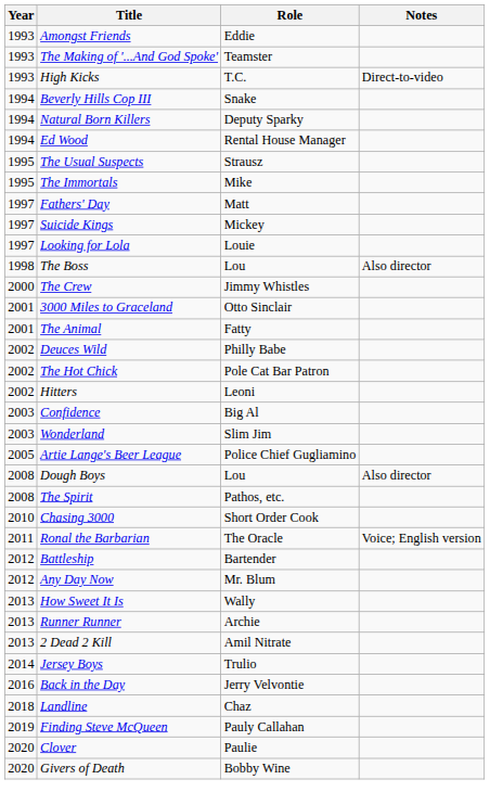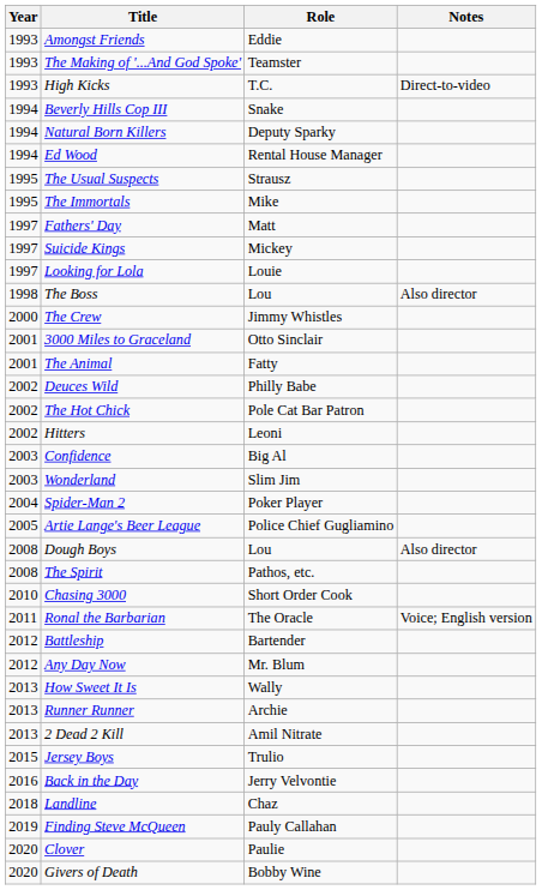 <table class="wikitable sortable">
 <tr>
 <th>Year</th>
 <th>Title</th>
 <th>Role</th>
 <th>Notes</th>
 </tr>
 <tr>
 <td>1993</td>
 <td><em><a href='#'>Amongst Friends</a></em></td>
 <td>Eddie</td>
 <td></td>
 </tr>
 <tr>
 <td>1993</td>
 <td><em><a href='#'>The Making of '...And God Spoke'</a></em></td>
 <td>Teamster</td>
 <td></td>
 </tr>
 <tr>
 <td>1993</td>
 <td><em>High Kicks</em></td>
 <td>T.C.</td>
 <td>Direct-to-video</td>
 </tr>
 <tr>
 <td>1994</td>
 <td><em><a href='#'>Beverly Hills Cop III</a></em></td>
 <td>Snake</td>
 <td></td>
 </tr>
 <tr>
 <td>1994</td>
 <td><em><a href='#'>Natural Born Killers</a></em></td>
 <td>Deputy Sparky</td>
 <td></td>
 </tr>
 <tr>
 <td>1994</td>
 <td><a href='#'><em>Ed Wood</em></a></td>
 <td>Rental House Manager</td>
 <td></td>
 </tr>
 <tr>
 <td>1995</td>
 <td><em><a href='#'>The Usual Suspects</a></em></td>
 <td>Strausz</td>
 <td></td>
 </tr>
 <tr>
 <td>1995</td>
 <td><a href='#'><em>The Immortals</em></a></td>
 <td>Mike</td>
 <td></td>
 </tr>
 <tr>
 <td>1997</td>
 <td><a href='#'><em>Fathers' Day</em></a></td>
 <td>Matt</td>
 <td></td>
 </tr>
 <tr>
 <td>1997</td>
 <td><em><a href='#'>Suicide Kings</a></em></td>
 <td>Mickey</td>
 <td></td>
 </tr>
 <tr>
 <td>1997</td>
 <td><em><a href='#'>Looking for Lola</a></em></td>
 <td>Louie</td>
 <td></td>
 </tr>
 <tr>
 <td>1998</td>
 <td><em>The Boss</em></td>
 <td>Lou</td>
 <td>Also director</td>
 </tr>
 <tr>
 <td>2000</td>
 <td><a href='#'><em>The Crew</em></a></td>
 <td>Jimmy Whistles</td>
 <td></td>
 </tr>
 <tr>
 <td>2001</td>
 <td><em><a href='#'>3000 Miles to Graceland</a></em></td>
 <td>Otto Sinclair</td>
 <td></td>
 </tr>
 <tr>
 <td>2001</td>
 <td><em><a href='#'>The Animal</a></em></td>
 <td>Fatty</td>
 <td></td>
 </tr>
 <tr>
 <td>2002</td>
 <td><em><a href='#'>Deuces Wild</a></em></td>
 <td>Philly Babe</td>
 <td></td>
 </tr>
 <tr>
 <td>2002</td>
 <td><em><a href='#'>The Hot Chick</a></em></td>
 <td>Pole Cat Bar Patron</td>
 <td></td>
 </tr>
 <tr>
 <td>2002</td>
 <td><em>Hitters</em></td>
 <td>Leoni</td>
 <td></td>
 </tr>
 <tr>
 <td>2003</td>
 <td><a href='#'><em>Confidence</em></a></td>
 <td>Big Al</td>
 <td></td>
 </tr>
 <tr>
 <td>2003</td>
 <td><a href='#'><em>Wonderland</em></a></td>
 <td>Slim Jim</td>
 <td></td>
 </tr>
 <tr>
+<td>2004</td>
+<td><em><a href='#'>Spider-Man 2</a></em></td>
+<td>Poker Player</td>
+<td></td>
+</tr>
+<tr>
 <td>2005</td>
 <td><em><a href='#'>Artie Lange's Beer League</a></em></td>
 <td>Police Chief Gugliamino</td>
 <td></td>
 </tr>
 <tr>
 <td>2008</td>
 <td><em>Dough Boys</em></td>
 <td>Lou</td>
 <td>Also director</td>
 </tr>
 <tr>
 <td>2008</td>
 <td><a href='#'><em>The Spirit</em></a></td>
 <td>Pathos, etc.</td>
 <td></td>
 </tr>
 <tr>
 <td>2010</td>
 <td><em><a href='#'>Chasing 3000</a></em></td>
 <td>Short Order Cook</td>
 <td></td>
 </tr>
 <tr>
 <td>2011</td>
 <td><em><a href='#'>Ronal the Barbarian</a></em></td>
 <td>The Oracle</td>
 <td>Voice; English version</td>
 </tr>
 <tr>
 <td>2012</td>
 <td><a href='#'><em>Battleship</em></a></td>
 <td>Bartender</td>
 <td></td>
 </tr>
 <tr>
 <td>2012</td>
 <td><a href='#'><em>Any Day Now</em></a></td>
 <td>Mr. Blum</td>
 <td></td>
 </tr>
 <tr>
 <td>2013</td>
 <td><a href='#'><em>How Sweet It Is</em></a></td>
 <td>Wally</td>
 <td></td>
 </tr>
 <tr>
 <td>2013</td>
 <td><em><a href='#'>Runner Runner</a></em></td>
 <td>Archie</td>
 <td></td>
 </tr>
 <tr>
 <td>2013</td>
 <td><em>2 Dead 2 Kill</em></td>
 <td>Amil Nitrate</td>
 <td></td>
 </tr>
 <tr>
-<td>2014</td>
+<td>2015</td>
 <td><a href='#'><em>Jersey Boys</em></a></td>
 <td>Trulio</td>
 <td></td>
 </tr>
 <tr>
 <td>2016</td>
 <td><a href='#'><em>Back in the Day</em></a></td>
 <td>Jerry Velvontie</td>
 <td></td>
 </tr>
 <tr>
 <td>2018</td>
 <td><a href='#'><em>Landline</em></a></td>
 <td>Chaz</td>
 <td></td>
 </tr>
 <tr>
 <td>2019</td>
 <td><em><a href='#'>Finding Steve McQueen</a></em></td>
 <td>Pauly Callahan</td>
 <td></td>
 </tr>
 <tr>
 <td>2020</td>
 <td><a href='#'><em>Clover</em></a></td>
 <td>Paulie</td>
 <td></td>
 </tr>
 <tr>
 <td>2020</td>
 <td><em>Givers of Death</em></td>
 <td>Bobby Wine</td>
 <td></td>
 </tr>
 </table>
